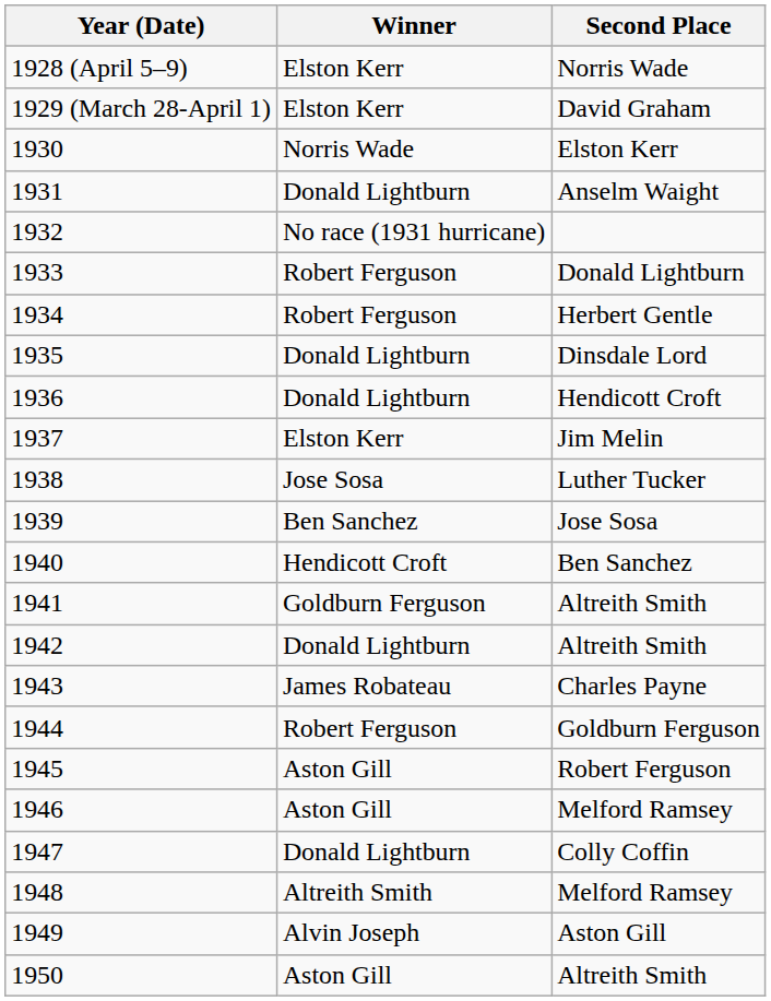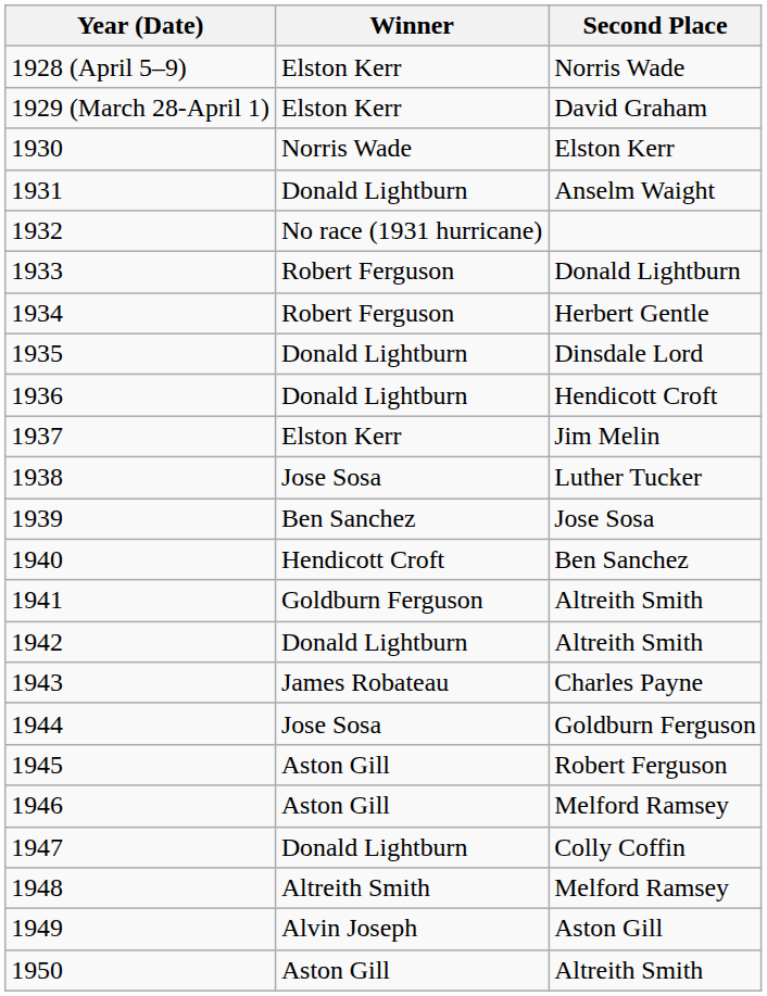 <table class="wikitable">
 <tr>
 <th>Year (Date)</th>
 <th>Winner</th>
 <th>Second Place</th>
 </tr>
 <tr>
 <td>1928 (April 5–9)</td>
 <td>Elston Kerr</td>
 <td>Norris Wade</td>
 </tr>
 <tr>
 <td>1929 (March 28-April 1)</td>
 <td>Elston Kerr</td>
 <td>David Graham</td>
 </tr>
 <tr>
 <td>1930</td>
 <td>Norris Wade</td>
 <td>Elston Kerr</td>
 </tr>
 <tr>
 <td>1931</td>
 <td>Donald Lightburn</td>
 <td>Anselm Waight</td>
 </tr>
 <tr>
 <td>1932</td>
 <td>No race (1931 hurricane)</td>
 <td></td>
 </tr>
 <tr>
 <td>1933</td>
 <td>Robert Ferguson</td>
 <td>Donald Lightburn</td>
 </tr>
 <tr>
 <td>1934</td>
 <td>Robert Ferguson</td>
 <td>Herbert Gentle</td>
 </tr>
 <tr>
 <td>1935</td>
 <td>Donald Lightburn</td>
 <td>Dinsdale Lord</td>
 </tr>
 <tr>
 <td>1936</td>
 <td>Donald Lightburn</td>
 <td>Hendicott Croft</td>
 </tr>
 <tr>
 <td>1937</td>
 <td>Elston Kerr</td>
 <td>Jim Melin</td>
 </tr>
 <tr>
 <td>1938</td>
 <td>Jose Sosa</td>
 <td>Luther Tucker</td>
 </tr>
 <tr>
 <td>1939</td>
 <td>Ben Sanchez</td>
 <td>Jose Sosa</td>
 </tr>
 <tr>
 <td>1940</td>
 <td>Hendicott Croft</td>
 <td>Ben Sanchez</td>
 </tr>
 <tr>
 <td>1941</td>
 <td>Goldburn Ferguson</td>
 <td>Altreith Smith</td>
 </tr>
 <tr>
 <td>1942</td>
 <td>Donald Lightburn</td>
 <td>Altreith Smith</td>
 </tr>
 <tr>
 <td>1943</td>
 <td>James Robateau</td>
 <td>Charles Payne</td>
 </tr>
 <tr>
 <td>1944</td>
-<td>Robert Ferguson</td>
+<td>Jose Sosa</td>
 <td>Goldburn Ferguson</td>
 </tr>
 <tr>
 <td>1945</td>
 <td>Aston Gill</td>
 <td>Robert Ferguson</td>
 </tr>
 <tr>
 <td>1946</td>
 <td>Aston Gill</td>
 <td>Melford Ramsey</td>
 </tr>
 <tr>
 <td>1947</td>
 <td>Donald Lightburn</td>
 <td>Colly Coffin</td>
 </tr>
 <tr>
 <td>1948</td>
 <td>Altreith Smith</td>
 <td>Melford Ramsey</td>
 </tr>
 <tr>
 <td>1949</td>
 <td>Alvin Joseph</td>
 <td>Aston Gill</td>
 </tr>
 <tr>
 <td>1950</td>
 <td>Aston Gill</td>
 <td>Altreith Smith</td>
 </tr>
 </table>
